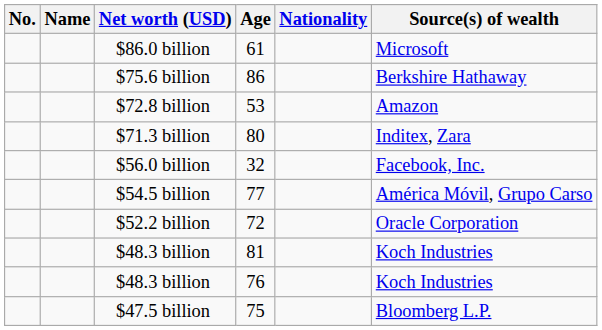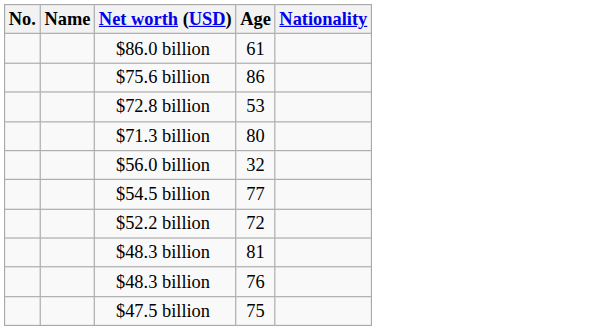 <table class="wikitable sortable">
 <tr>
 <th>No.</th>
 <th>Name</th>
 <th><a href='#'>Net worth</a> (<a href='#'>USD</a>)</th>
 <th>Age</th>
 <th><a href='#'>Nationality</a> </th>
-<th>Source(s) of wealth</th>
 </tr>
 <tr>
 <td style="text-align:center;"> </td>
 <td></td>
 <td style="text-align:center;">$86.0 billion </td>
 <td style="text-align:center;">61</td>
 <td></td>
-<td><a href='#'>Microsoft</a></td>
 </tr>
 <tr>
 <td style="text-align:center;"> </td>
 <td></td>
 <td style="text-align:center;">$75.6 billion </td>
 <td style="text-align:center;">86</td>
 <td></td>
-<td><a href='#'>Berkshire Hathaway</a></td>
 </tr>
 <tr>
 <td style="text-align:center;"> </td>
 <td></td>
 <td style="text-align:center;">$72.8 billion </td>
 <td style="text-align:center;">53</td>
 <td></td>
-<td><a href='#'>Amazon</a></td>
 </tr>
 <tr>
 <td style="text-align:center;"> </td>
 <td></td>
 <td style="text-align:center;">$71.3 billion </td>
 <td style="text-align:center;">80</td>
 <td></td>
-<td><a href='#'>Inditex</a>, <a href='#'>Zara</a></td>
 </tr>
 <tr>
 <td style="text-align:center;"> </td>
 <td></td>
 <td style="text-align:center;">$56.0 billion </td>
 <td style="text-align:center;">32</td>
 <td></td>
-<td><a href='#'>Facebook, Inc.</a></td>
 </tr>
 <tr>
 <td style="text-align:center;"> </td>
 <td></td>
 <td style="text-align:center;">$54.5 billion </td>
 <td style="text-align:center;">77</td>
 <td></td>
-<td><a href='#'>América Móvil</a>, <a href='#'>Grupo Carso</a></td>
 </tr>
 <tr>
 <td style="text-align:center;"> </td>
 <td></td>
 <td style="text-align:center;">$52.2 billion </td>
 <td style="text-align:center;">72</td>
 <td></td>
-<td><a href='#'>Oracle Corporation</a></td>
 </tr>
 <tr>
 <td style="text-align:center;"> </td>
 <td></td>
 <td style="text-align:center;">$48.3 billion </td>
 <td style="text-align:center;">81</td>
 <td></td>
-<td><a href='#'>Koch Industries</a></td>
 </tr>
 <tr>
 <td style="text-align:center;"> </td>
 <td></td>
 <td style="text-align:center;">$48.3 billion </td>
 <td style="text-align:center;">76</td>
 <td></td>
-<td><a href='#'>Koch Industries</a></td>
 </tr>
 <tr>
 <td style="text-align:center;"> </td>
 <td></td>
 <td style="text-align:center;">$47.5 billion </td>
 <td style="text-align:center;">75</td>
 <td></td>
-<td><a href='#'>Bloomberg L.P.</a></td>
 </tr>
 </table>
